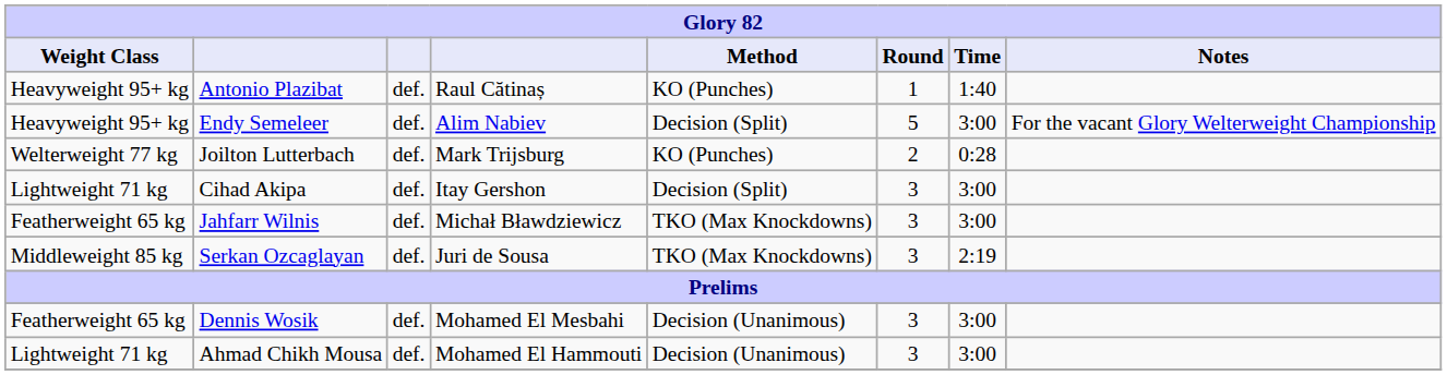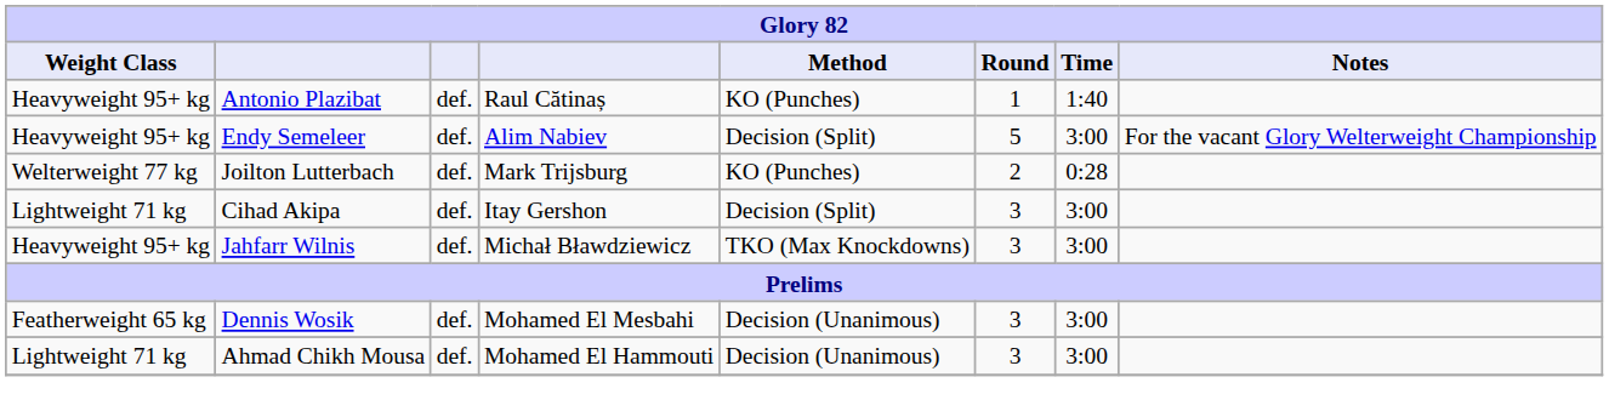 <table class="wikitable" style="font-size: 70%;">
 <tr>
 <th colspan="8" style="background-color: #ccf; color: #000080; text-align: center;"><strong>Glory 82</strong></th>
 </tr>
 <tr>
 <th colspan="1" style="background-color: #E6E8FA; color: #000000; text-align: center;">Weight Class</th>
 <th colspan="1" style="background-color: #E6E8FA; color: #000000; text-align: center;"></th>
 <th colspan="1" style="background-color: #E6E8FA; color: #000000; text-align: center;"></th>
 <th colspan="1" style="background-color: #E6E8FA; color: #000000; text-align: center;"></th>
 <th colspan="1" style="background-color: #E6E8FA; color: #000000; text-align: center;">Method</th>
 <th colspan="1" style="background-color: #E6E8FA; color: #000000; text-align: center;">Round</th>
 <th colspan="1" style="background-color: #E6E8FA; color: #000000; text-align: center;">Time</th>
 <th colspan="1" style="background-color: #E6E8FA; color: #000000; text-align: center;">Notes</th>
 </tr>
 <tr>
 <td>Heavyweight 95+ kg</td>
 <td> <a href='#'>Antonio Plazibat</a></td>
 <td align=center>def.</td>
 <td> Raul Cătinaș</td>
 <td>KO (Punches)</td>
 <td align=center>1</td>
 <td align=center>1:40</td>
 <td></td>
 </tr>
 <tr>
 <td>Heavyweight 95+ kg</td>
 <td> <a href='#'>Endy Semeleer</a></td>
 <td align=center>def.</td>
 <td> <a href='#'>Alim Nabiev</a></td>
 <td>Decision (Split)</td>
 <td align=center>5</td>
 <td align=center>3:00</td>
 <td>For the vacant <a href='#'>Glory Welterweight Championship</a></td>
 </tr>
 <tr>
 <td>Welterweight 77 kg</td>
 <td> Joilton Lutterbach</td>
 <td align=center>def.</td>
 <td> Mark Trijsburg</td>
 <td>KO (Punches)</td>
 <td align=center>2</td>
 <td align=center>0:28</td>
 <td></td>
 </tr>
 <tr>
 <td>Lightweight 71 kg</td>
 <td> Cihad Akipa</td>
 <td align=center>def.</td>
 <td> Itay Gershon</td>
 <td>Decision (Split)</td>
 <td align=center>3</td>
 <td align=center>3:00</td>
 <td></td>
 </tr>
 <tr>
-<td>Featherweight 65 kg</td>
+<td>Heavyweight 95+ kg</td>
 <td> <a href='#'>Jahfarr Wilnis</a></td>
 <td align=center>def.</td>
 <td> Michał Bławdziewicz</td>
 <td>TKO (Max Knockdowns)</td>
 <td align=center>3</td>
 <td align=center>3:00</td>
-<td></td>
-</tr>
-<tr>
-<td>Middleweight 85 kg</td>
-<td> <a href='#'>Serkan Ozcaglayan</a></td>
-<td align=center>def.</td>
-<td> Juri de Sousa</td>
-<td>TKO (Max Knockdowns)</td>
-<td align=center>3</td>
-<td align=center>2:19</td>
 <td></td>
 </tr>
 <tr>
 <th colspan="8" style="background-color: #ccf; color: #000080; text-align: center;"><strong>Prelims</strong></th>
 </tr>
 <tr>
 <td>Featherweight 65 kg</td>
 <td> <a href='#'>Dennis Wosik</a></td>
 <td align=center>def.</td>
 <td> Mohamed El Mesbahi</td>
 <td>Decision (Unanimous)</td>
 <td align=center>3</td>
 <td align=center>3:00</td>
 <td></td>
 </tr>
 <tr>
 <td>Lightweight 71 kg</td>
 <td> Ahmad Chikh Mousa</td>
 <td align=center>def.</td>
 <td> Mohamed El Hammouti</td>
 <td>Decision (Unanimous)</td>
 <td align=center>3</td>
 <td align=center>3:00</td>
 <td></td>
 </tr>
 <tr>
 </tr>
 </table>
